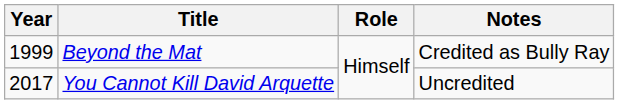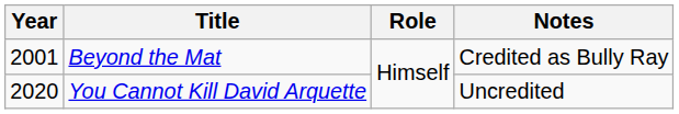 <table class="wikitable sortable">
 <tr>
 <th>Year</th>
 <th>Title</th>
 <th>Role</th>
 <th class="unsortable">Notes</th>
 </tr>
 <tr>
-<td>1999</td>
+<td>2001</td>
 <td><em><a href='#'>Beyond the Mat</a></em></td>
 <td rowspan="2">Himself</td>
 <td>Credited as Bully Ray</td>
 </tr>
 <tr>
-<td>2017</td>
+<td>2020</td>
 <td><em><a href='#'>You Cannot Kill David Arquette</a></em></td>
 <td>Uncredited</td>
 </tr>
 </table>
